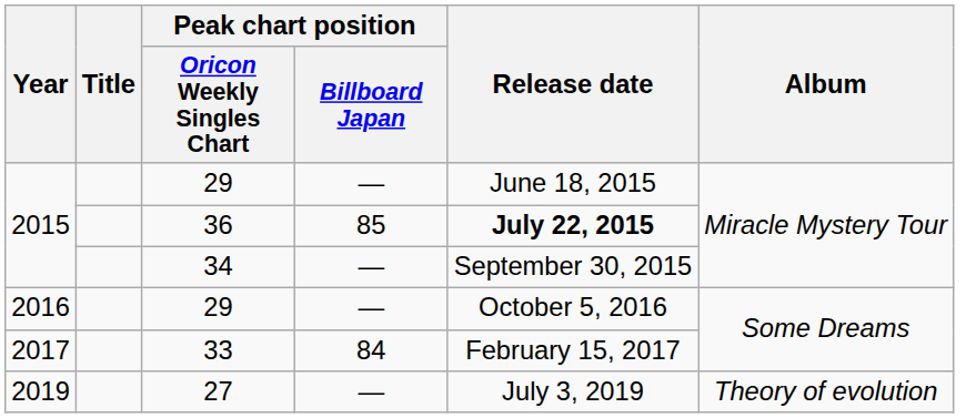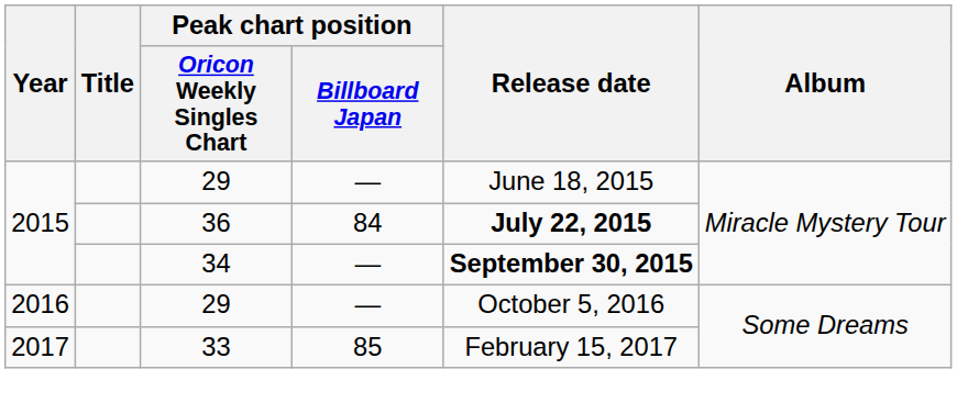 <table class="wikitable" style="text-align:center">
 <tr>
 <th rowspan="2">Year</th>
 <th rowspan="2">Title</th>
 <th colspan="2">Peak chart position</th>
 <th rowspan="2">Release date</th>
 <th rowspan="2">Album</th>
 </tr>
 <tr>
 <th style="width:6em;font-size:90%"><em><a href='#'>Oricon</a></em> Weekly Singles Chart</th>
 <th style="width:6em;font-size:90%"><em><a href='#'>Billboard Japan</a></em></th>
 </tr>
 <tr>
 <td rowspan="3">2015</td>
 <td style="text-align:left;"></td>
 <td>29</td>
 <td>—</td>
 <td>June 18, 2015</td>
 <td rowspan="3"><em>Miracle Mystery Tour</em></td>
 </tr>
 <tr>
 <td style="text-align:left;"></td>
 <td>36</td>
-<td>85</td>
+<td>84</td>
 <td><strong>July 22, 2015</strong></td>
 </tr>
 <tr>
 <td style="text-align:left;"></td>
 <td>34</td>
 <td>—</td>
-<td>September 30, 2015</td>
+<td><strong>September 30, 2015</strong></td>
 </tr>
 <tr>
 <td>2016</td>
 <td style="text-align:left;"></td>
 <td>29</td>
 <td>—</td>
 <td>October 5, 2016</td>
 <td rowspan="2"><em>Some Dreams</em></td>
 </tr>
 <tr>
 <td>2017</td>
 <td style="text-align:left;"></td>
 <td>33</td>
-<td>84</td>
+<td>85</td>
 <td>February 15, 2017</td>
 </tr>
-<tr>
-<td>2019</td>
-<td style="text-align:left;"></td>
-<td>27</td>
-<td>—</td>
-<td>July 3, 2019</td>
-<td><em>Theory of evolution</em></td>
-</tr>
 </table>
